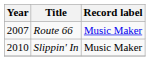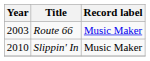 <table class="wikitable sortable">
 <tr>
 <th>Year</th>
 <th>Title</th>
 <th>Record label</th>
 </tr>
 <tr>
-<td>2007</td>
+<td>2003</td>
 <td><em>Route 66</em></td>
 <td style="text-align:center;"><a href='#'>Music Maker</a></td>
 </tr>
 <tr>
 <td>2010</td>
 <td><em>Slippin' In</em></td>
 <td style="text-align:center;">Music Maker</td>
 </tr>
 <tr>
 </tr>
 </table>
